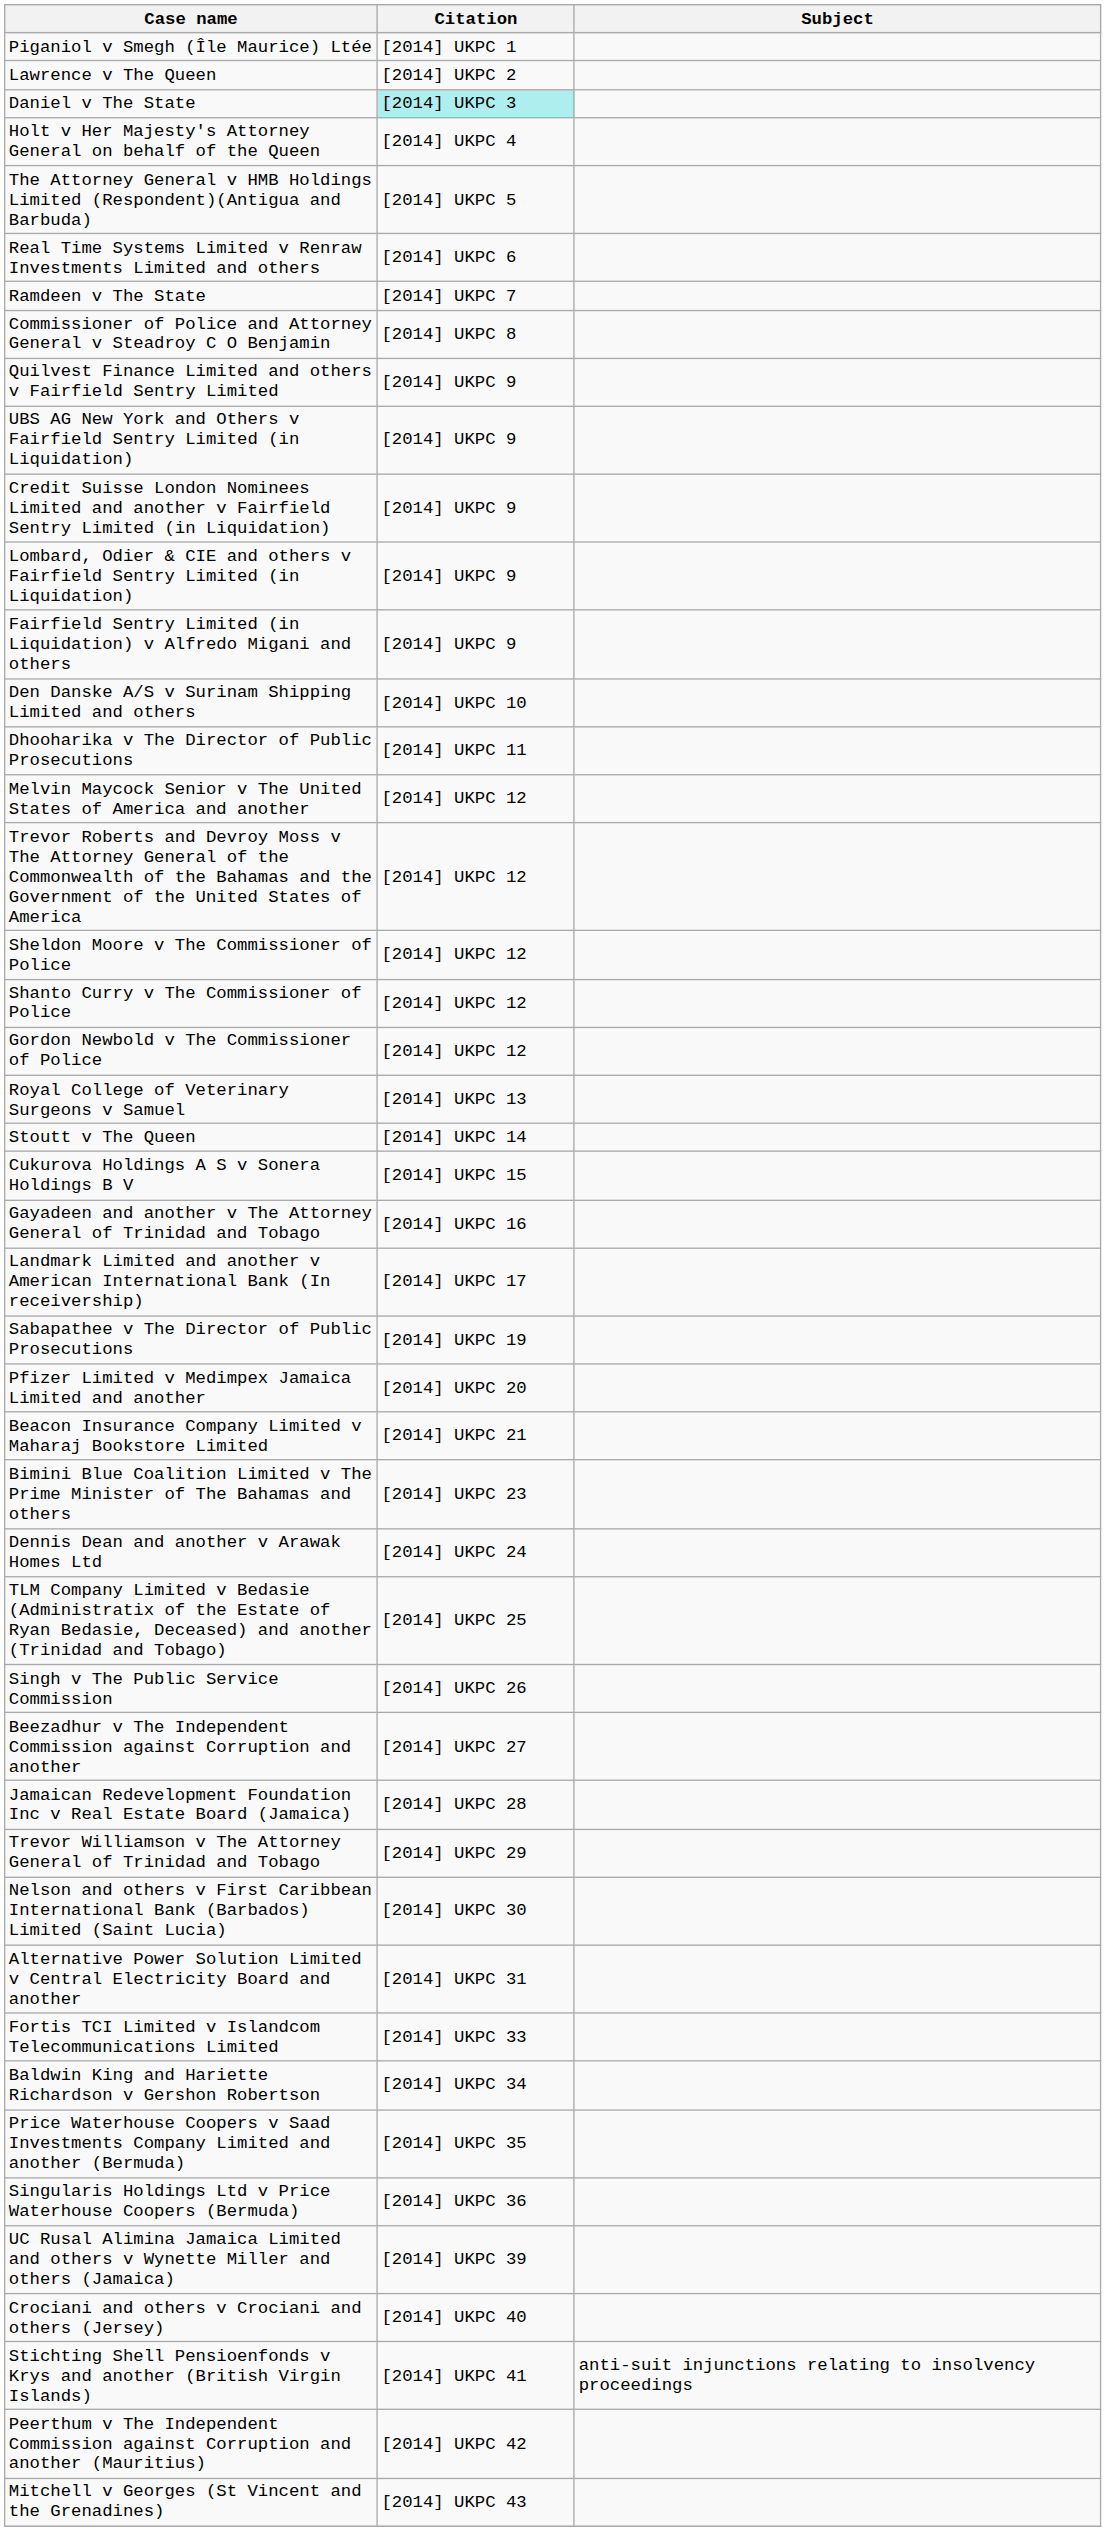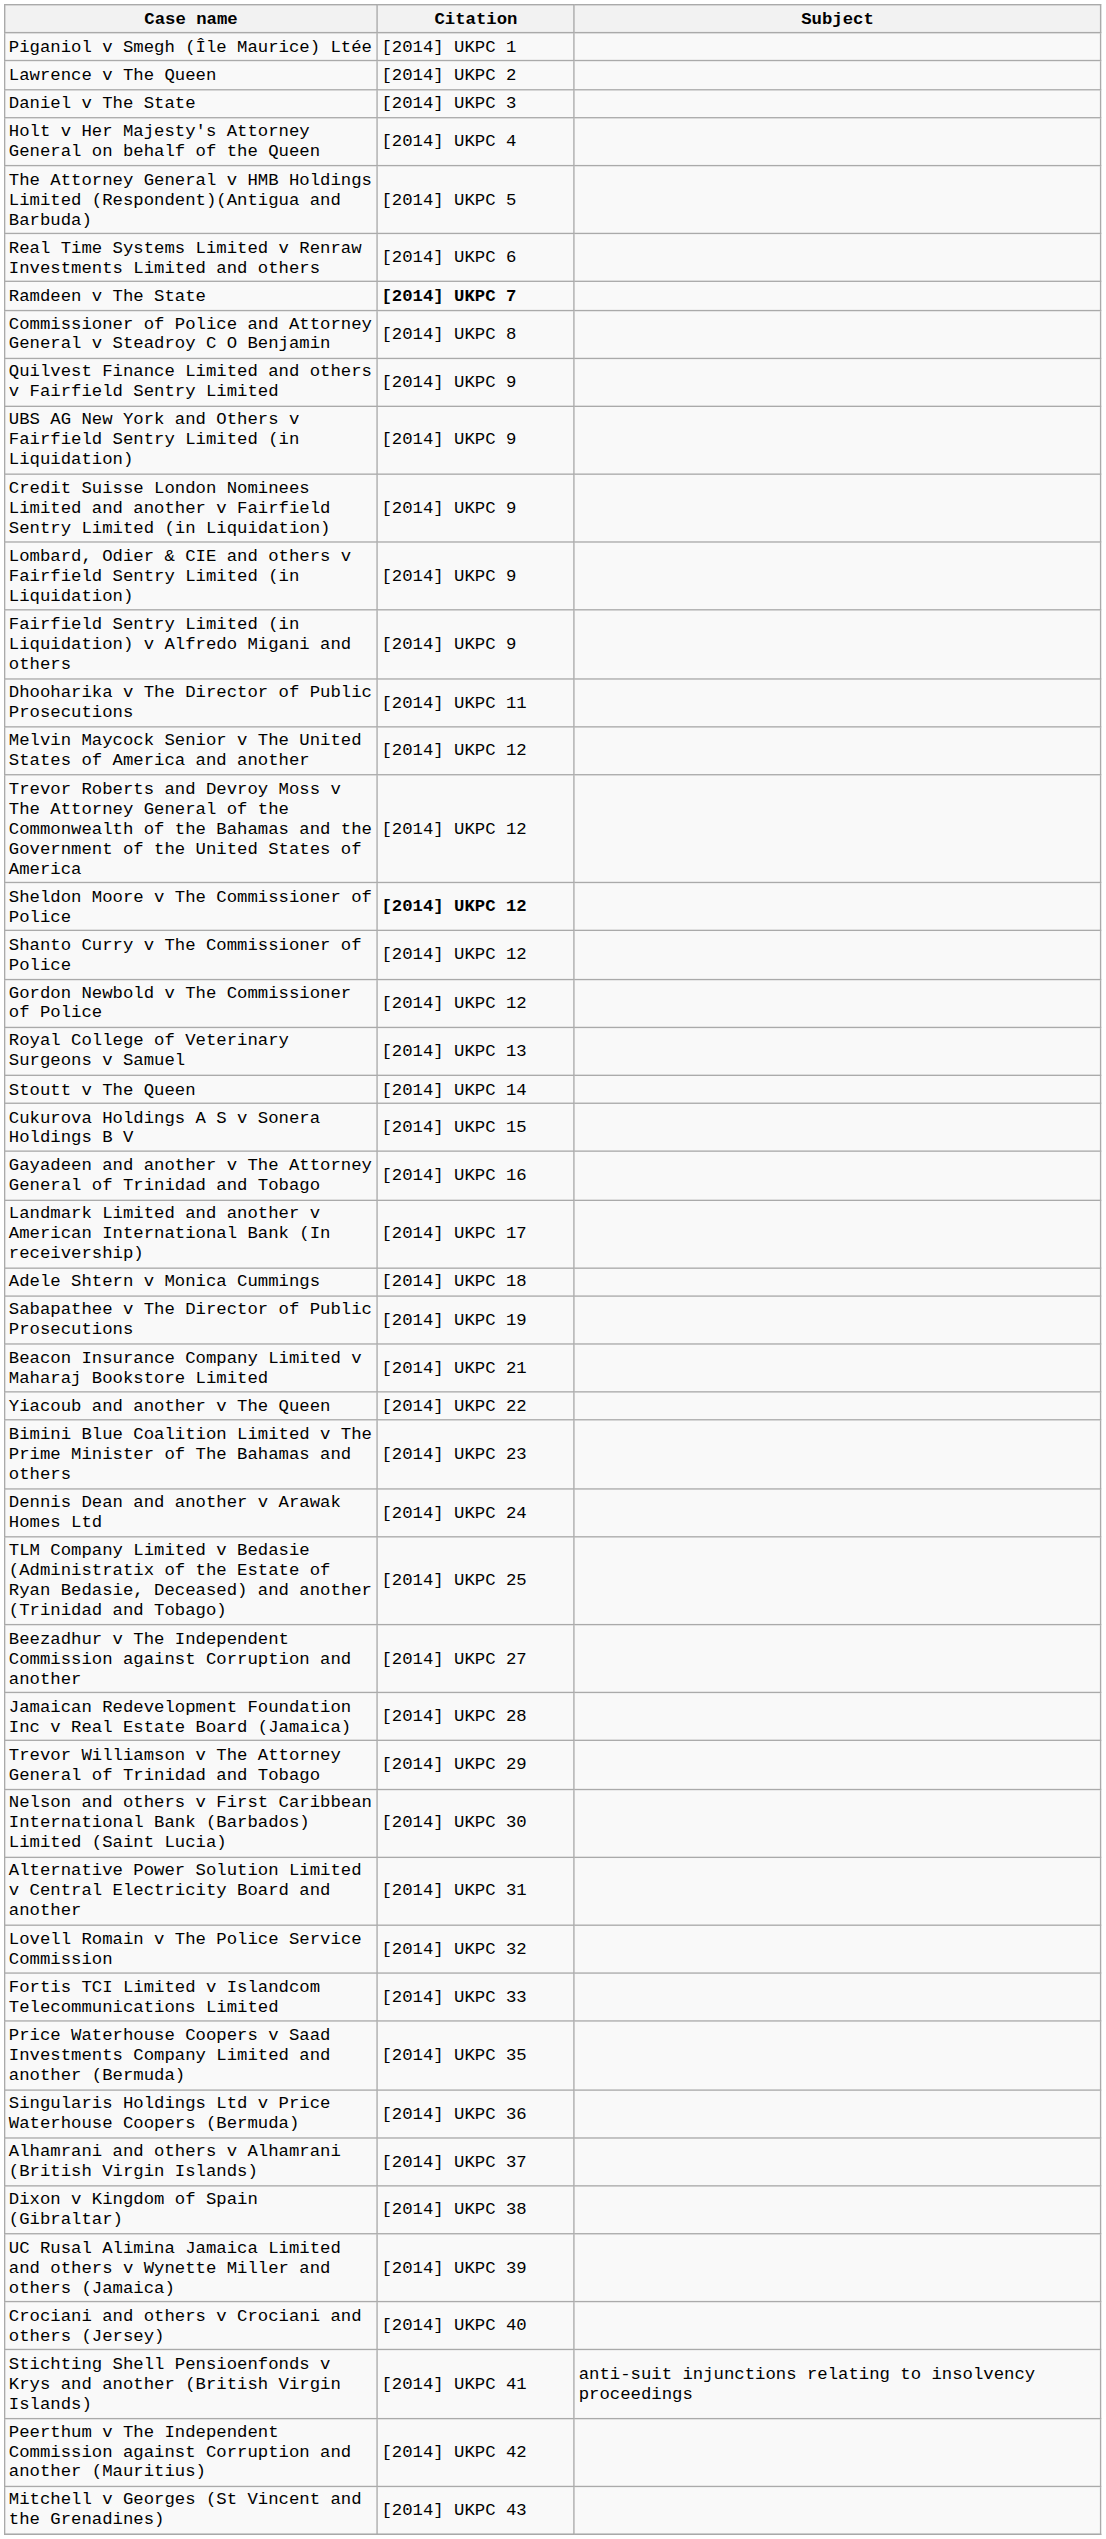 <table class="wikitable" width=825>
 <tr bgcolor="#CCCCCC">
 <th width=34%>Case name</th>
 <th width=18%>Citation</th>
 <th font=small>Subject</th>
 </tr>
 <tr>
 <td>Piganiol v Smegh (Île Maurice) Ltée</td>
 <td>[2014] UKPC 1</td>
 <td></td>
 </tr>
 <tr>
 <td>Lawrence v The Queen</td>
 <td>[2014] UKPC 2</td>
 <td></td>
 </tr>
 <tr>
 <td>Daniel v The State</td>
-<td style="background: paleturquoise;">[2014] UKPC 3</td>
+<td>[2014] UKPC 3</td>
 <td></td>
 </tr>
 <tr>
 <td>Holt v Her Majesty's Attorney General on behalf of the Queen</td>
 <td>[2014] UKPC 4</td>
 <td></td>
 </tr>
 <tr>
 <td>The Attorney General v HMB Holdings Limited (Respondent)(Antigua and Barbuda)</td>
 <td>[2014] UKPC 5</td>
 <td></td>
 </tr>
 <tr>
 <td>Real Time Systems Limited v Renraw Investments Limited and others</td>
 <td>[2014] UKPC 6</td>
 <td></td>
 </tr>
 <tr>
 <td>Ramdeen v The State</td>
-<td>[2014] UKPC 7</td>
+<td><strong>[2014] UKPC 7</strong></td>
 <td></td>
 </tr>
 <tr>
 <td>Commissioner of Police and Attorney General v Steadroy C O Benjamin</td>
 <td>[2014] UKPC 8</td>
 <td></td>
 </tr>
 <tr>
 <td>Quilvest Finance Limited and others v Fairfield Sentry Limited</td>
 <td>[2014] UKPC 9</td>
 <td></td>
 </tr>
 <tr>
 <td>UBS AG New York and Others v Fairfield Sentry Limited (in Liquidation)</td>
 <td>[2014] UKPC 9</td>
 <td></td>
 </tr>
 <tr>
 <td>Credit Suisse London Nominees Limited and another v Fairfield Sentry Limited (in Liquidation)</td>
 <td>[2014] UKPC 9</td>
 <td></td>
 </tr>
 <tr>
 <td>Lombard, Odier & CIE and others v Fairfield Sentry Limited (in Liquidation)</td>
 <td>[2014] UKPC 9</td>
 <td></td>
 </tr>
 <tr>
 <td>Fairfield Sentry Limited (in Liquidation) v Alfredo Migani and others</td>
 <td>[2014] UKPC 9</td>
 <td></td>
 </tr>
 <tr>
-<td>Den Danske A/S v Surinam Shipping Limited and others</td>
-<td>[2014] UKPC 10</td>
-<td></td>
-</tr>
-<tr>
 <td>Dhooharika v The Director of Public Prosecutions</td>
 <td>[2014] UKPC 11</td>
 <td></td>
 </tr>
 <tr>
 <td>Melvin Maycock Senior v The United States of America and another</td>
 <td>[2014] UKPC 12</td>
 <td></td>
 </tr>
 <tr>
 <td>Trevor Roberts and Devroy Moss v The Attorney General of the Commonwealth of the Bahamas and the Government of the United States of America</td>
 <td>[2014] UKPC 12</td>
 <td></td>
 </tr>
 <tr>
 <td>Sheldon Moore v The Commissioner of Police</td>
-<td>[2014] UKPC 12</td>
+<td><strong>[2014] UKPC 12</strong></td>
 <td></td>
 </tr>
 <tr>
 <td>Shanto Curry v The Commissioner of Police</td>
 <td>[2014] UKPC 12</td>
 <td></td>
 </tr>
 <tr>
 <td>Gordon Newbold v The Commissioner of Police</td>
 <td>[2014] UKPC 12</td>
 <td></td>
 </tr>
 <tr>
 <td>Royal College of Veterinary Surgeons v Samuel</td>
 <td>[2014] UKPC 13</td>
 <td></td>
 </tr>
 <tr>
 <td>Stoutt v The Queen</td>
 <td>[2014] UKPC 14</td>
 <td></td>
 </tr>
 <tr>
 <td>Cukurova Holdings A S v Sonera Holdings B V</td>
 <td>[2014] UKPC 15</td>
 <td></td>
 </tr>
 <tr>
 <td>Gayadeen and another v The Attorney General of Trinidad and Tobago</td>
 <td>[2014] UKPC 16</td>
 <td></td>
 </tr>
 <tr>
 <td>Landmark Limited and another v American International Bank (In receivership)</td>
 <td>[2014] UKPC 17</td>
 <td></td>
 </tr>
 <tr>
+<td>Adele Shtern v Monica Cummings</td>
+<td>[2014] UKPC 18</td>
+<td></td>
+</tr>
+<tr>
 <td>Sabapathee v The Director of Public Prosecutions</td>
 <td>[2014] UKPC 19</td>
 <td></td>
 </tr>
 <tr>
-<td>Pfizer Limited v Medimpex Jamaica Limited and another</td>
-<td>[2014] UKPC 20</td>
+<td>Beacon Insurance Company Limited v Maharaj Bookstore Limited</td>
+<td>[2014] UKPC 21</td>
 <td></td>
 </tr>
 <tr>
-<td>Beacon Insurance Company Limited v Maharaj Bookstore Limited</td>
-<td>[2014] UKPC 21</td>
+<td>Yiacoub and another v The Queen</td>
+<td>[2014] UKPC 22</td>
 <td></td>
 </tr>
 <tr>
 <td>Bimini Blue Coalition Limited v The Prime Minister of The Bahamas and others</td>
 <td>[2014] UKPC 23</td>
 <td></td>
 </tr>
 <tr>
 <td>Dennis Dean and another v Arawak Homes Ltd</td>
 <td>[2014] UKPC 24</td>
 <td></td>
 </tr>
 <tr>
 <td>TLM Company Limited v Bedasie (Administratix of the Estate of Ryan Bedasie, Deceased) and another (Trinidad and Tobago)</td>
 <td>[2014] UKPC 25</td>
-<td></td>
-</tr>
-<tr>
-<td>Singh v The Public Service Commission</td>
-<td>[2014] UKPC 26</td>
 <td></td>
 </tr>
 <tr>
 <td>Beezadhur v The Independent Commission against Corruption and another</td>
 <td>[2014] UKPC 27</td>
 <td></td>
 </tr>
 <tr>
 <td>Jamaican Redevelopment Foundation Inc v Real Estate Board (Jamaica)</td>
 <td>[2014] UKPC 28</td>
 <td></td>
 </tr>
 <tr>
 <td>Trevor Williamson v The Attorney General of Trinidad and Tobago</td>
 <td>[2014] UKPC 29</td>
 <td></td>
 </tr>
 <tr>
 <td>Nelson and others v First Caribbean International Bank (Barbados) Limited (Saint Lucia)</td>
 <td>[2014] UKPC 30</td>
 <td></td>
 </tr>
 <tr>
 <td>Alternative Power Solution Limited v Central Electricity Board and another</td>
 <td>[2014] UKPC 31</td>
 <td></td>
 </tr>
 <tr>
-<td>Fortis TCI Limited v Islandcom Telecommunications Limited</td>
-<td>[2014] UKPC 33</td>
+<td>Lovell Romain v The Police Service Commission</td>
+<td>[2014] UKPC 32</td>
 <td></td>
 </tr>
 <tr>
-<td>Baldwin King and Hariette Richardson v Gershon Robertson</td>
-<td>[2014] UKPC 34</td>
+<td>Fortis TCI Limited v Islandcom Telecommunications Limited</td>
+<td>[2014] UKPC 33</td>
 <td></td>
 </tr>
 <tr>
 <td>Price Waterhouse Coopers v Saad Investments Company Limited and another (Bermuda)</td>
 <td>[2014] UKPC 35</td>
 <td></td>
 </tr>
 <tr>
 <td>Singularis Holdings Ltd v Price Waterhouse Coopers (Bermuda)</td>
 <td>[2014] UKPC 36</td>
+<td></td>
+</tr>
+<tr>
+<td>Alhamrani and others v Alhamrani (British Virgin Islands)</td>
+<td>[2014] UKPC 37</td>
+<td></td>
+</tr>
+<tr>
+<td>Dixon v Kingdom of Spain (Gibraltar)</td>
+<td>[2014] UKPC 38</td>
 <td></td>
 </tr>
 <tr>
 <td>UC Rusal Alimina Jamaica Limited and others v Wynette Miller and others (Jamaica)</td>
 <td>[2014] UKPC 39</td>
 <td></td>
 </tr>
 <tr>
 <td>Crociani and others v Crociani and others (Jersey)</td>
 <td>[2014] UKPC 40</td>
 <td></td>
 </tr>
 <tr>
 <td>Stichting Shell Pensioenfonds v Krys and another (British Virgin Islands)</td>
 <td>[2014] UKPC 41</td>
 <td>anti-suit injunctions relating to insolvency proceedings</td>
 </tr>
 <tr>
 <td>Peerthum v The Independent Commission against Corruption and another (Mauritius)</td>
 <td>[2014] UKPC 42</td>
 <td></td>
 </tr>
 <tr>
 <td>Mitchell v Georges (St Vincent and the Grenadines)</td>
 <td>[2014] UKPC 43</td>
 <td></td>
 </tr>
 <tr>
 </tr>
 </table>
